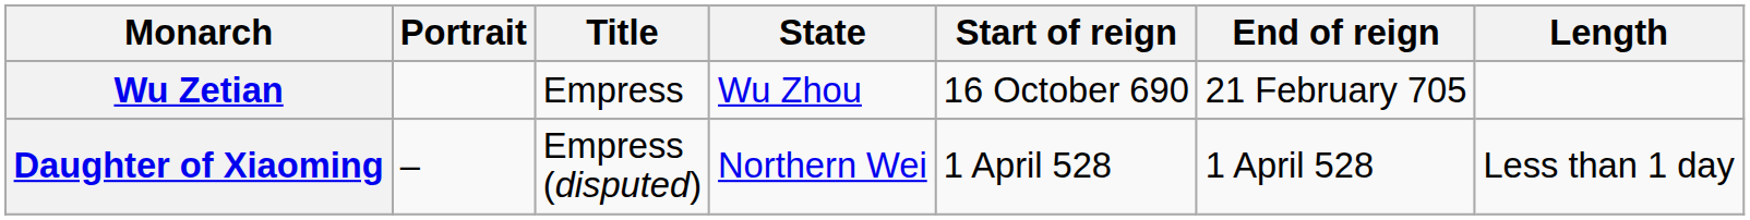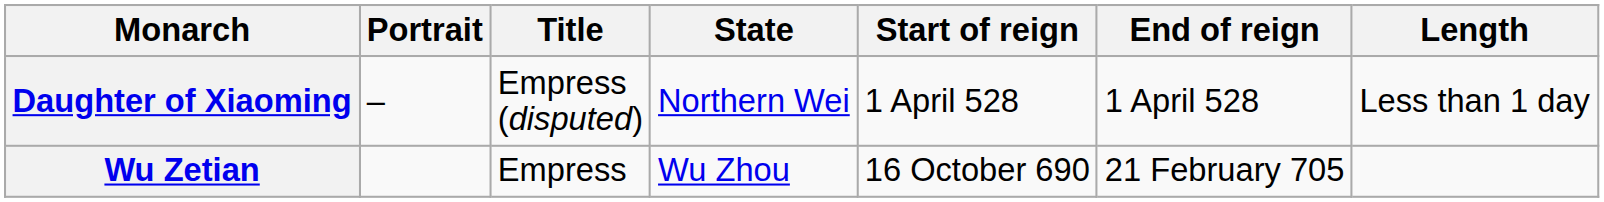 <table class="wikitable">
 <tr>
 <th>Monarch</th>
 <th>Portrait</th>
 <th>Title</th>
 <th>State</th>
 <th>Start of reign</th>
 <th>End of reign</th>
 <th>Length</th>
 </tr>
 <tr>
+<th><a href='#'>Daughter of Xiaoming</a></th>
+<td>–</td>
+<td>Empress<br>(<em>disputed</em>)</td>
+<td><a href='#'>Northern Wei</a></td>
+<td>1 April 528</td>
+<td>1 April 528</td>
+<td>Less than 1 day</td>
+</tr>
+<tr>
 <th><a href='#'>Wu Zetian</a></th>
 <td></td>
 <td>Empress</td>
 <td><a href='#'>Wu Zhou</a></td>
 <td>16 October 690</td>
 <td>21 February 705</td>
 <td></td>
 </tr>
-<tr>
-<th><a href='#'>Daughter of Xiaoming</a></th>
-<td>–</td>
-<td>Empress<br>(<em>disputed</em>)</td>
-<td><a href='#'>Northern Wei</a></td>
-<td>1 April 528</td>
-<td>1 April 528</td>
-<td>Less than 1 day</td>
-</tr>
 </table>
